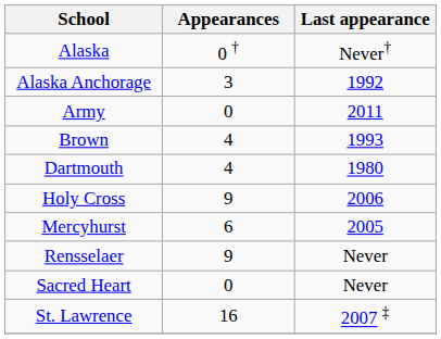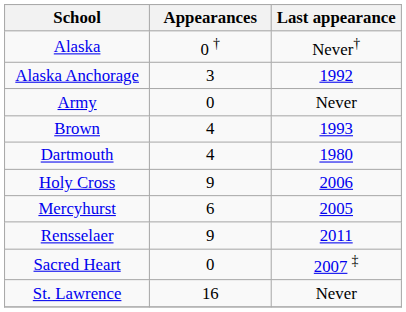 <table class="wikitable sortable" style="width:30%;">
 <tr style="background:#e5e5e5;">
 <th style="width:15%;">School</th>
 <th style="width:5%;">Appearances</th>
 <th style="width:10%;">Last appearance</th>
 </tr>
 <tr>
 <td align=center><a href='#'>Alaska</a></td>
 <td align=center>0 <sup>†</sup></td>
 <td align=center>Never<sup>†</sup></td>
 </tr>
 <tr>
 <td align=center><a href='#'>Alaska Anchorage</a></td>
 <td align=center>3</td>
 <td align=center><a href='#'>1992</a></td>
 </tr>
 <tr>
 <td align=center><a href='#'>Army</a></td>
 <td align=center>0</td>
-<td align=center><a href='#'>2011</a></td>
+<td align=center>Never</td>
 </tr>
 <tr>
 <td align=center><a href='#'>Brown</a></td>
 <td align=center>4</td>
 <td align=center><a href='#'>1993</a></td>
 </tr>
 <tr>
 <td align=center><a href='#'>Dartmouth</a></td>
 <td align=center>4</td>
 <td align=center><a href='#'>1980</a></td>
 </tr>
 <tr>
 <td align=center><a href='#'>Holy Cross</a></td>
 <td align=center>9</td>
 <td align=center><a href='#'>2006</a></td>
 </tr>
 <tr>
 <td align=center><a href='#'>Mercyhurst</a></td>
 <td align=center>6</td>
 <td align=center><a href='#'>2005</a></td>
 </tr>
 <tr>
 <td align=center><a href='#'>Rensselaer</a></td>
 <td align=center>9</td>
-<td align=center>Never</td>
+<td align=center><a href='#'>2011</a></td>
 </tr>
 <tr>
 <td align=center><a href='#'>Sacred Heart</a></td>
 <td align=center>0</td>
-<td align=center>Never</td>
+<td align=center><a href='#'>2007</a> <sup>‡</sup></td>
 </tr>
 <tr>
 <td align=center><a href='#'>St. Lawrence</a></td>
 <td align=center>16</td>
-<td align=center><a href='#'>2007</a> <sup>‡</sup></td>
+<td align=center>Never</td>
 </tr>
 <tr>
 </tr>
 </table>
